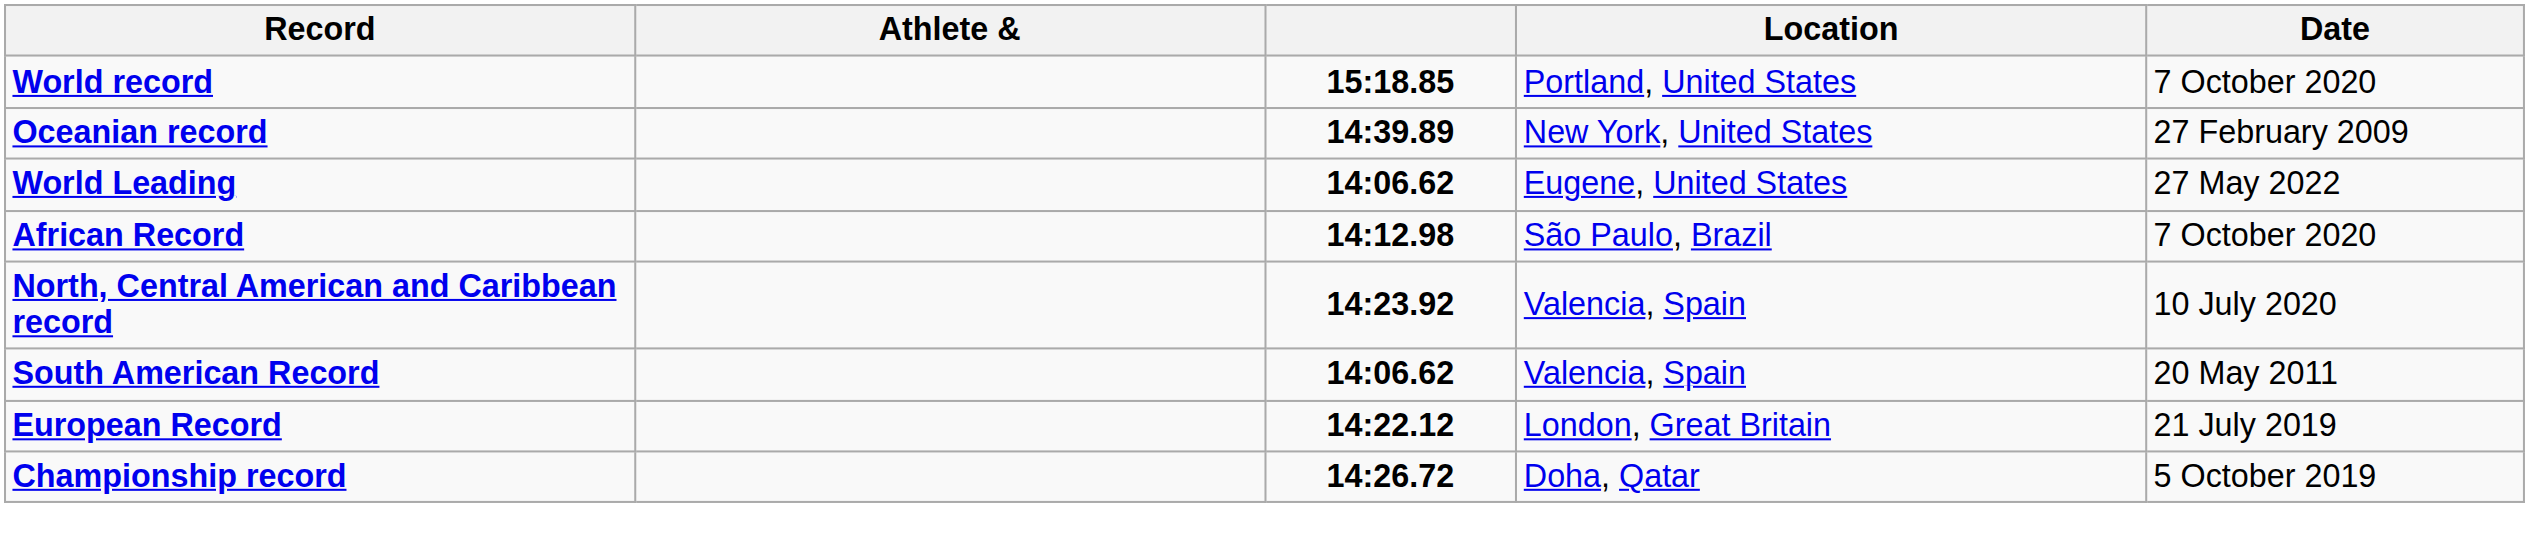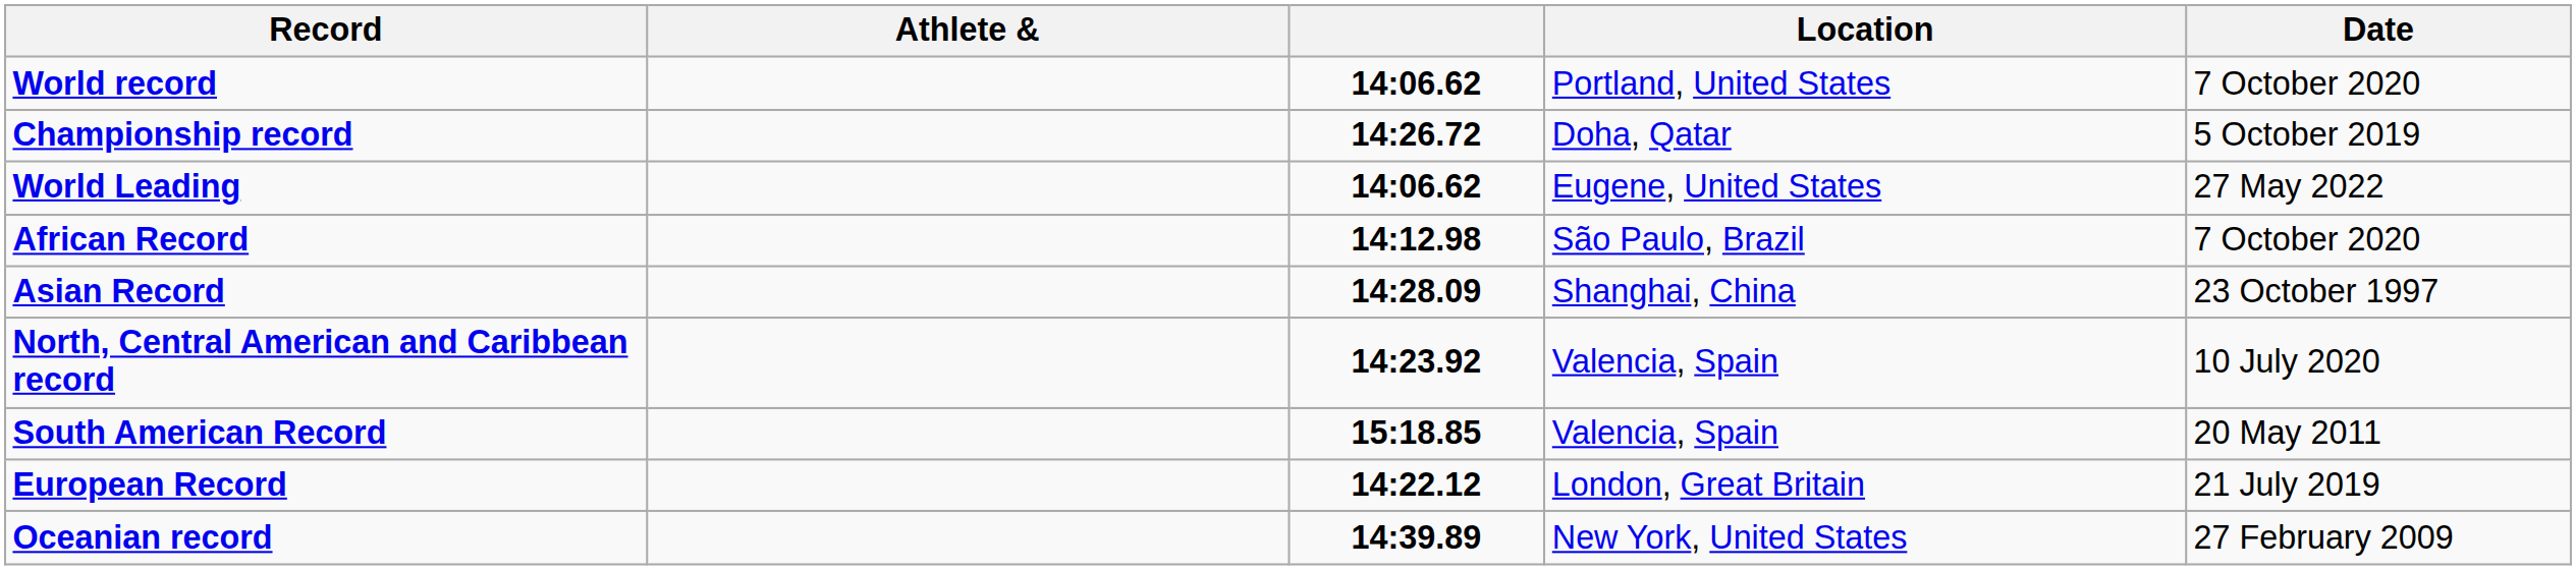 <table class="wikitable">
 <tr>
 <th width=25% align=center>Record</th>
 <th width=25% align=center>Athlete & </th>
 <th width=10% align=center></th>
 <th width=25% align=center>Location</th>
 <th width=15% align=center>Date</th>
 </tr>
 <tr>
 <td><strong><a href='#'>World record</a></strong></td>
 <td></td>
-<td align=center><strong>15:18.85</strong></td>
+<td align=center><strong>14:06.62</strong></td>
 <td><a href='#'>Portland</a>, <a href='#'>United States</a></td>
 <td>7 October 2020</td>
 </tr>
 <tr>
-<td><strong><a href='#'>Oceanian record</a></strong></td>
+<td><strong><a href='#'>Championship record</a></strong></td>
 <td></td>
-<td align=center><strong>14:39.89</strong></td>
-<td><a href='#'>New York</a>, <a href='#'>United States</a></td>
-<td>27 February 2009</td>
+<td align=center><strong>14:26.72</strong></td>
+<td><a href='#'>Doha</a>, <a href='#'>Qatar</a></td>
+<td>5 October 2019</td>
 </tr>
 <tr>
 <td><strong><a href='#'>World Leading</a></strong></td>
 <td></td>
 <td align=center><strong>14:06.62</strong></td>
 <td><a href='#'>Eugene</a>, <a href='#'>United States</a></td>
 <td>27 May 2022</td>
 </tr>
 <tr>
 <td><strong><a href='#'>African Record</a></strong></td>
 <td></td>
 <td align=center><strong>14:12.98</strong></td>
 <td><a href='#'>São Paulo</a>, <a href='#'>Brazil</a></td>
 <td>7 October 2020</td>
 </tr>
 <tr>
+<td><strong><a href='#'>Asian Record</a></strong></td>
+<td></td>
+<td align=center><strong>14:28.09</strong></td>
+<td><a href='#'>Shanghai</a>, <a href='#'>China</a></td>
+<td>23 October 1997</td>
+</tr>
+<tr>
 <td><strong><a href='#'>North, Central American and Caribbean record</a></strong></td>
 <td></td>
 <td align=center><strong>14:23.92</strong></td>
 <td><a href='#'>Valencia</a>, <a href='#'>Spain</a></td>
 <td>10 July 2020</td>
 </tr>
 <tr>
 <td><strong><a href='#'>South American Record</a></strong></td>
 <td></td>
-<td align=center><strong>14:06.62</strong></td>
+<td align=center><strong>15:18.85</strong></td>
 <td><a href='#'>Valencia</a>, <a href='#'>Spain</a></td>
 <td>20 May 2011</td>
 </tr>
 <tr>
 <td><strong><a href='#'>European Record</a></strong></td>
 <td></td>
 <td align=center><strong>14:22.12</strong></td>
 <td><a href='#'>London</a>, <a href='#'>Great Britain</a></td>
 <td>21 July 2019</td>
 </tr>
 <tr>
-<td><strong><a href='#'>Championship record</a></strong></td>
+<td><strong><a href='#'>Oceanian record</a></strong></td>
 <td></td>
-<td align=center><strong>14:26.72</strong></td>
-<td><a href='#'>Doha</a>, <a href='#'>Qatar</a></td>
-<td>5 October 2019</td>
+<td align=center><strong>14:39.89</strong></td>
+<td><a href='#'>New York</a>, <a href='#'>United States</a></td>
+<td>27 February 2009</td>
 </tr>
 </table>
